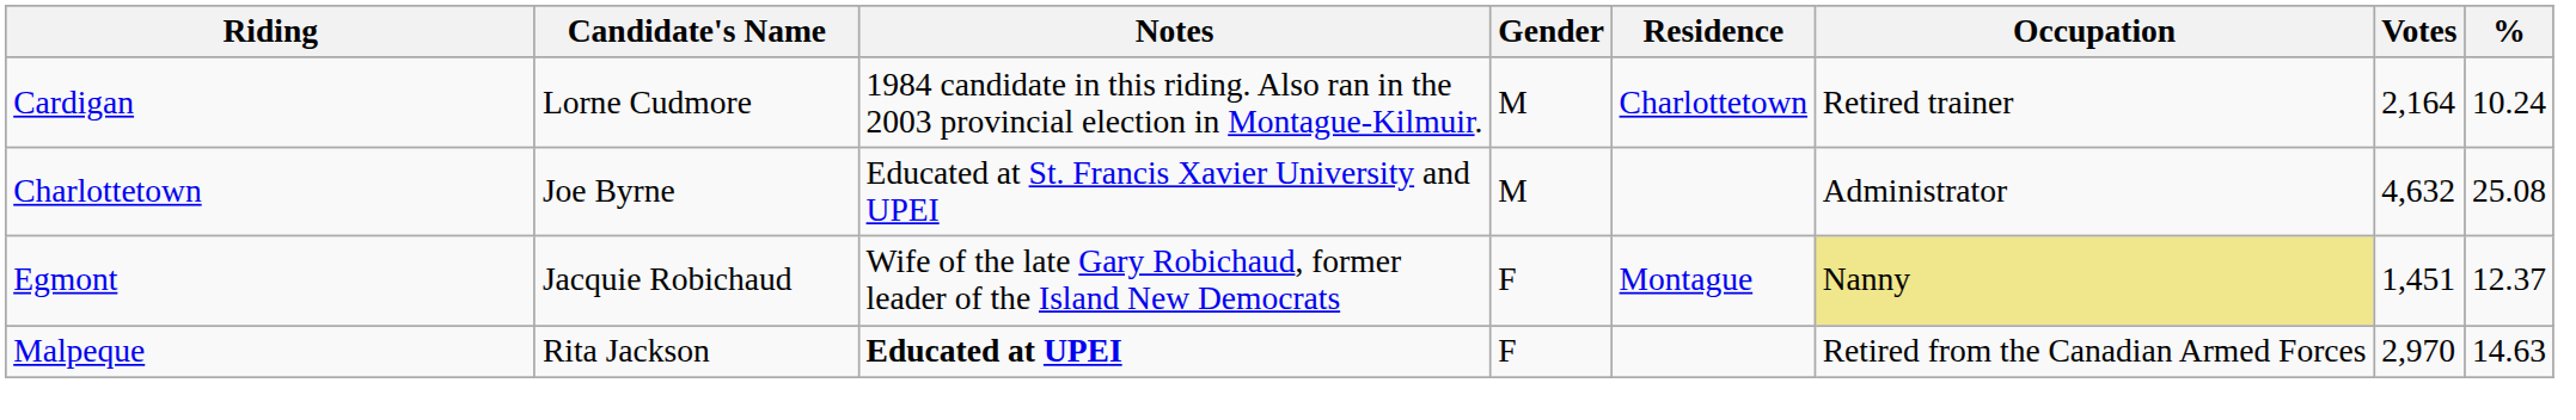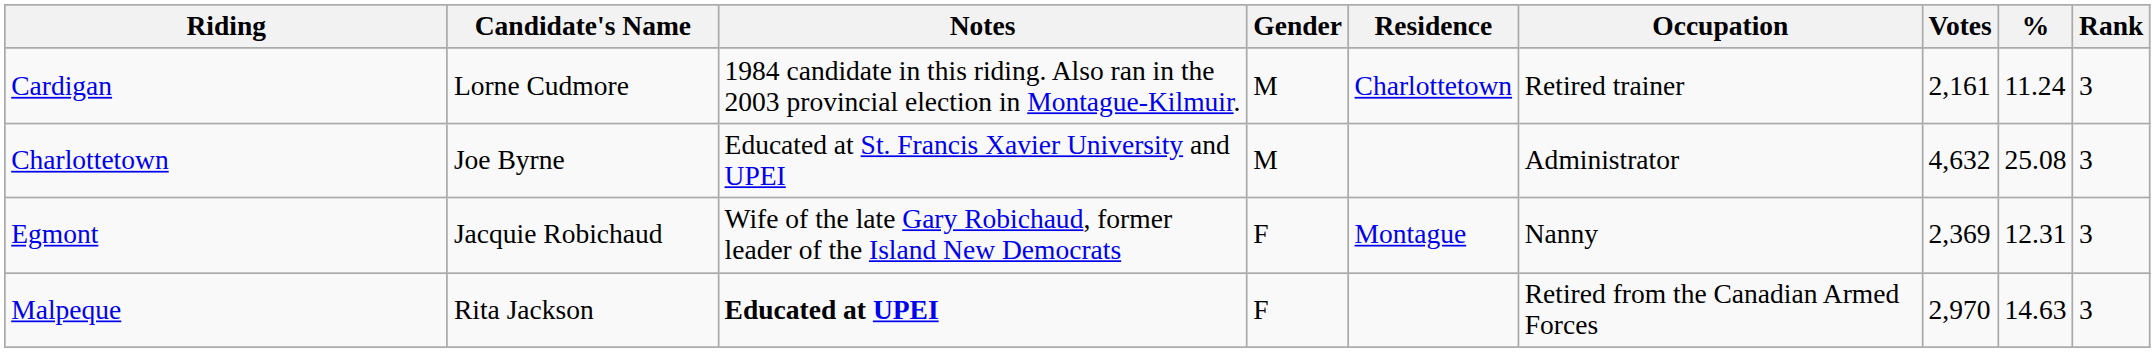 <table class="wikitable sortable">
 <tr>
 <th style="width:250px;">Riding<br></th>
 <th style="width:150px;">Candidate's Name</th>
 <th style="width:300px;">Notes</th>
 <th>Gender</th>
 <th>Residence</th>
 <th>Occupation</th>
 <th>Votes</th>
 <th>%</th>
+<th>Rank</th>
 </tr>
 <tr>
 <td><a href='#'>Cardigan</a></td>
 <td>Lorne Cudmore</td>
 <td>1984 candidate in this riding. Also ran in the 2003 provincial election in <a href='#'>Montague-Kilmuir</a>.</td>
 <td>M</td>
 <td><a href='#'>Charlottetown</a></td>
 <td>Retired trainer</td>
-<td>2,164</td>
-<td>10.24</td>
+<td>2,161</td>
+<td>11.24</td>
+<td>3</td>
 </tr>
 <tr>
 <td><a href='#'>Charlottetown</a></td>
 <td>Joe Byrne</td>
 <td>Educated at <a href='#'>St. Francis Xavier University</a> and <a href='#'>UPEI</a></td>
 <td>M</td>
 <td></td>
 <td>Administrator</td>
 <td>4,632</td>
 <td>25.08</td>
+<td>3</td>
 </tr>
 <tr>
 <td><a href='#'>Egmont</a></td>
 <td>Jacquie Robichaud</td>
 <td>Wife of the late <a href='#'>Gary Robichaud</a>, former leader of the <a href='#'>Island New Democrats</a></td>
 <td>F</td>
 <td><a href='#'>Montague</a></td>
-<td style="background: khaki;">Nanny</td>
-<td>1,451</td>
-<td>12.37</td>
+<td>Nanny</td>
+<td>2,369</td>
+<td>12.31</td>
+<td>3</td>
 </tr>
 <tr>
 <td><a href='#'>Malpeque</a></td>
 <td>Rita Jackson</td>
 <td><strong>Educated at <a href='#'>UPEI</a></strong></td>
 <td>F</td>
 <td></td>
 <td>Retired from the Canadian Armed Forces</td>
 <td>2,970</td>
 <td>14.63</td>
+<td>3</td>
 </tr>
 </table>
